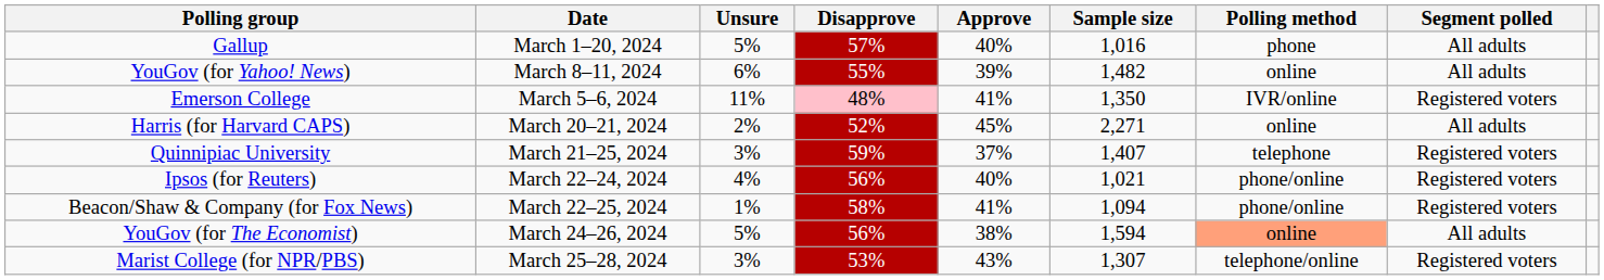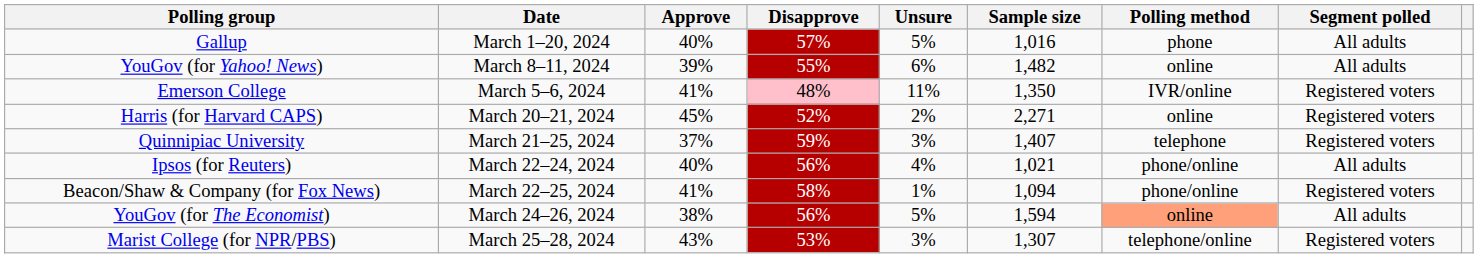 <table class="wikitable sortable" style="text-align:center;line-height:14px;width: 80%;">
 <tr>
 <th class="unsortable">Polling group</th>
 <th>Date</th>
+<th>Approve</th>
+<th>Disapprove</th>
 <th>Unsure</th>
-<th>Disapprove</th>
-<th>Approve</th>
 <th>Sample size</th>
 <th>Polling method</th>
 <th class="unsortable">Segment polled</th>
 <th class="unsortable"></th>
 </tr>
 <tr>
 <td><a href='#'>Gallup</a></td>
 <td>March 1–20, 2024</td>
+<td>40%</td>
+<td style="background: #B60000; color: white">57%</td>
 <td>5%</td>
-<td style="background: #B60000; color: white">57%</td>
-<td>40%</td>
 <td>1,016</td>
 <td>phone</td>
 <td rowspan="1">All adults</td>
 <td></td>
 </tr>
 <tr>
 <td><a href='#'>YouGov</a> (for <em><a href='#'>Yahoo! News</a></em>)</td>
 <td>March 8–11, 2024</td>
+<td>39%</td>
+<td style="background: #B60000; color: white">55%</td>
 <td>6%</td>
-<td style="background: #B60000; color: white">55%</td>
-<td>39%</td>
 <td>1,482</td>
 <td>online</td>
 <td rowspan="1">All adults</td>
 <td></td>
 </tr>
 <tr>
 <td><a href='#'>Emerson College</a></td>
 <td>March 5–6, 2024</td>
+<td>41%</td>
+<td style="background: pink; color: black">48%</td>
 <td>11%</td>
-<td style="background: pink; color: black">48%</td>
-<td>41%</td>
 <td>1,350</td>
 <td>IVR/online</td>
 <td rowspan="1">Registered voters</td>
 <td></td>
 </tr>
 <tr>
 <td rowspan="1"><a href='#'>Harris</a> (for <a href='#'>Harvard CAPS</a>)</td>
 <td>March 20–21, 2024</td>
+<td>45%</td>
+<td style="background: #B60000; color: white">52%</td>
 <td>2%</td>
-<td style="background: #B60000; color: white">52%</td>
-<td>45%</td>
 <td>2,271</td>
 <td>online</td>
-<td rowspan="1">All adults</td>
+<td rowspan="1">Registered voters</td>
 <td></td>
 </tr>
 <tr>
 <td><a href='#'>Quinnipiac University</a></td>
 <td>March 21–25, 2024</td>
+<td>37%</td>
+<td style="background: #B60000; color: white">59%</td>
 <td>3%</td>
-<td style="background: #B60000; color: white">59%</td>
-<td>37%</td>
 <td>1,407</td>
 <td>telephone</td>
 <td rowspan="1">Registered voters</td>
 <td></td>
 </tr>
 <tr>
 <td><a href='#'>Ipsos</a> (for <a href='#'>Reuters</a>)</td>
 <td>March 22–24, 2024</td>
+<td>40%</td>
+<td style="background: #B60000; color: white">56%</td>
 <td>4%</td>
-<td style="background: #B60000; color: white">56%</td>
-<td>40%</td>
 <td>1,021</td>
 <td>phone/online</td>
-<td rowspan="1">Registered voters</td>
+<td rowspan="1">All adults</td>
 <td></td>
 </tr>
 <tr>
 <td>Beacon/Shaw & Company (for <a href='#'>Fox News</a>)</td>
 <td>March 22–25, 2024</td>
+<td>41%</td>
+<td style="background: #B60000; color: white">58%</td>
 <td>1%</td>
-<td style="background: #B60000; color: white">58%</td>
-<td>41%</td>
 <td>1,094</td>
 <td>phone/online</td>
 <td>Registered voters</td>
 <td></td>
 </tr>
 <tr>
 <td><a href='#'>YouGov</a> (for <em><a href='#'>The Economist</a></em>)</td>
 <td>March 24–26, 2024</td>
+<td>38%</td>
+<td style="background: #B60000; color: white">56%</td>
 <td>5%</td>
-<td style="background: #B60000; color: white">56%</td>
-<td>38%</td>
 <td>1,594</td>
 <td style="background: lightsalmon;">online</td>
 <td rowspan="1">All adults</td>
 <td></td>
 </tr>
 <tr>
 <td rowspan="1"><a href='#'>Marist College</a> (for <a href='#'>NPR</a>/<a href='#'>PBS</a>)</td>
 <td>March 25–28, 2024</td>
+<td>43%</td>
+<td style="background: #B60000; color: white">53%</td>
 <td>3%</td>
-<td style="background: #B60000; color: white">53%</td>
-<td>43%</td>
 <td>1,307</td>
 <td>telephone/online</td>
 <td rowspan="1">Registered voters</td>
 <td></td>
 </tr>
 </table>
